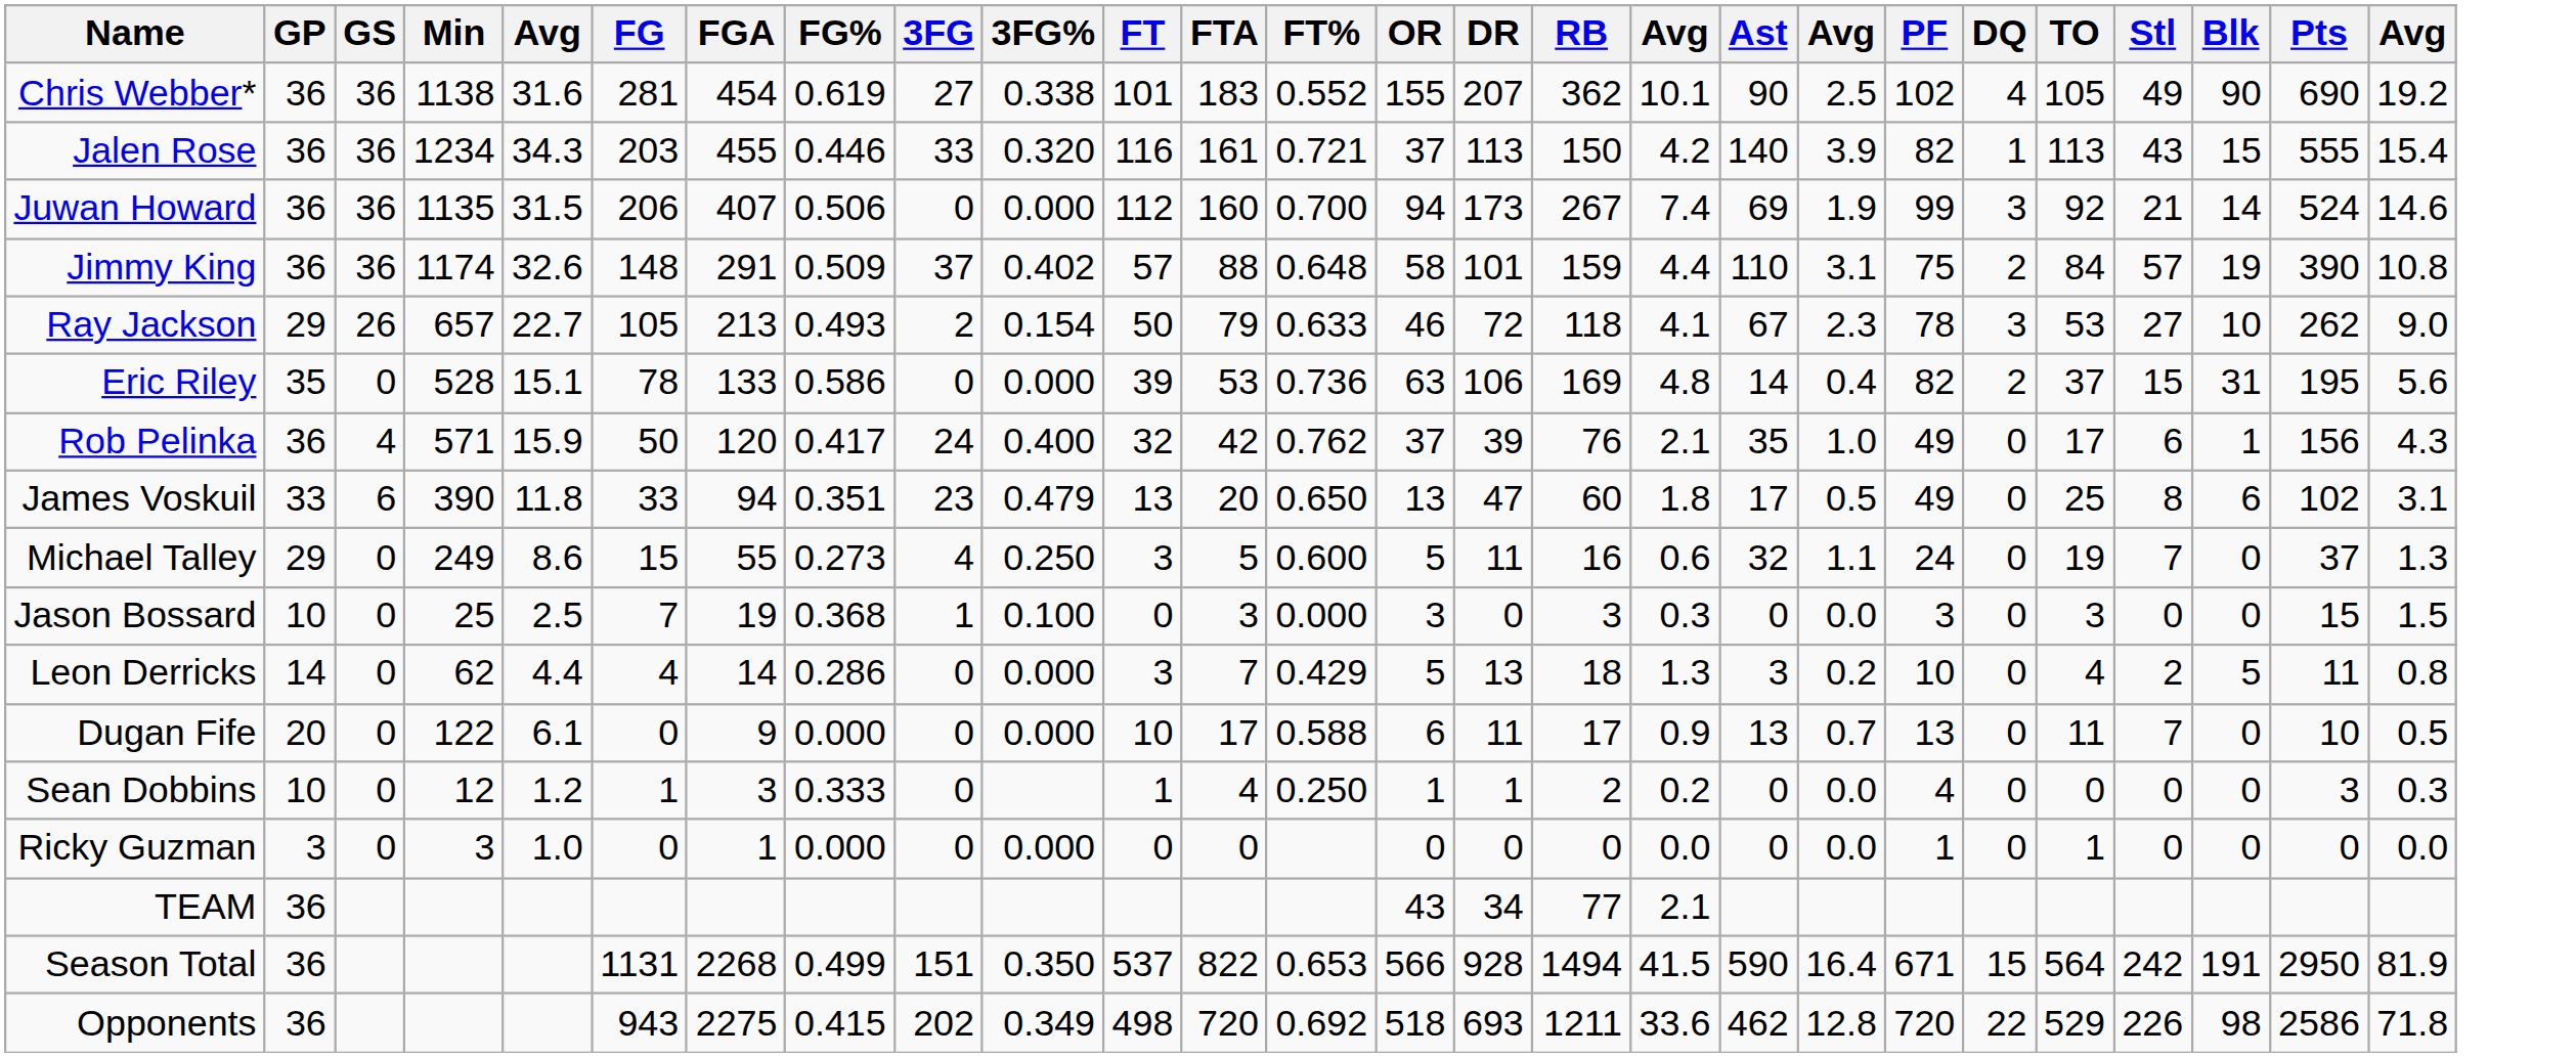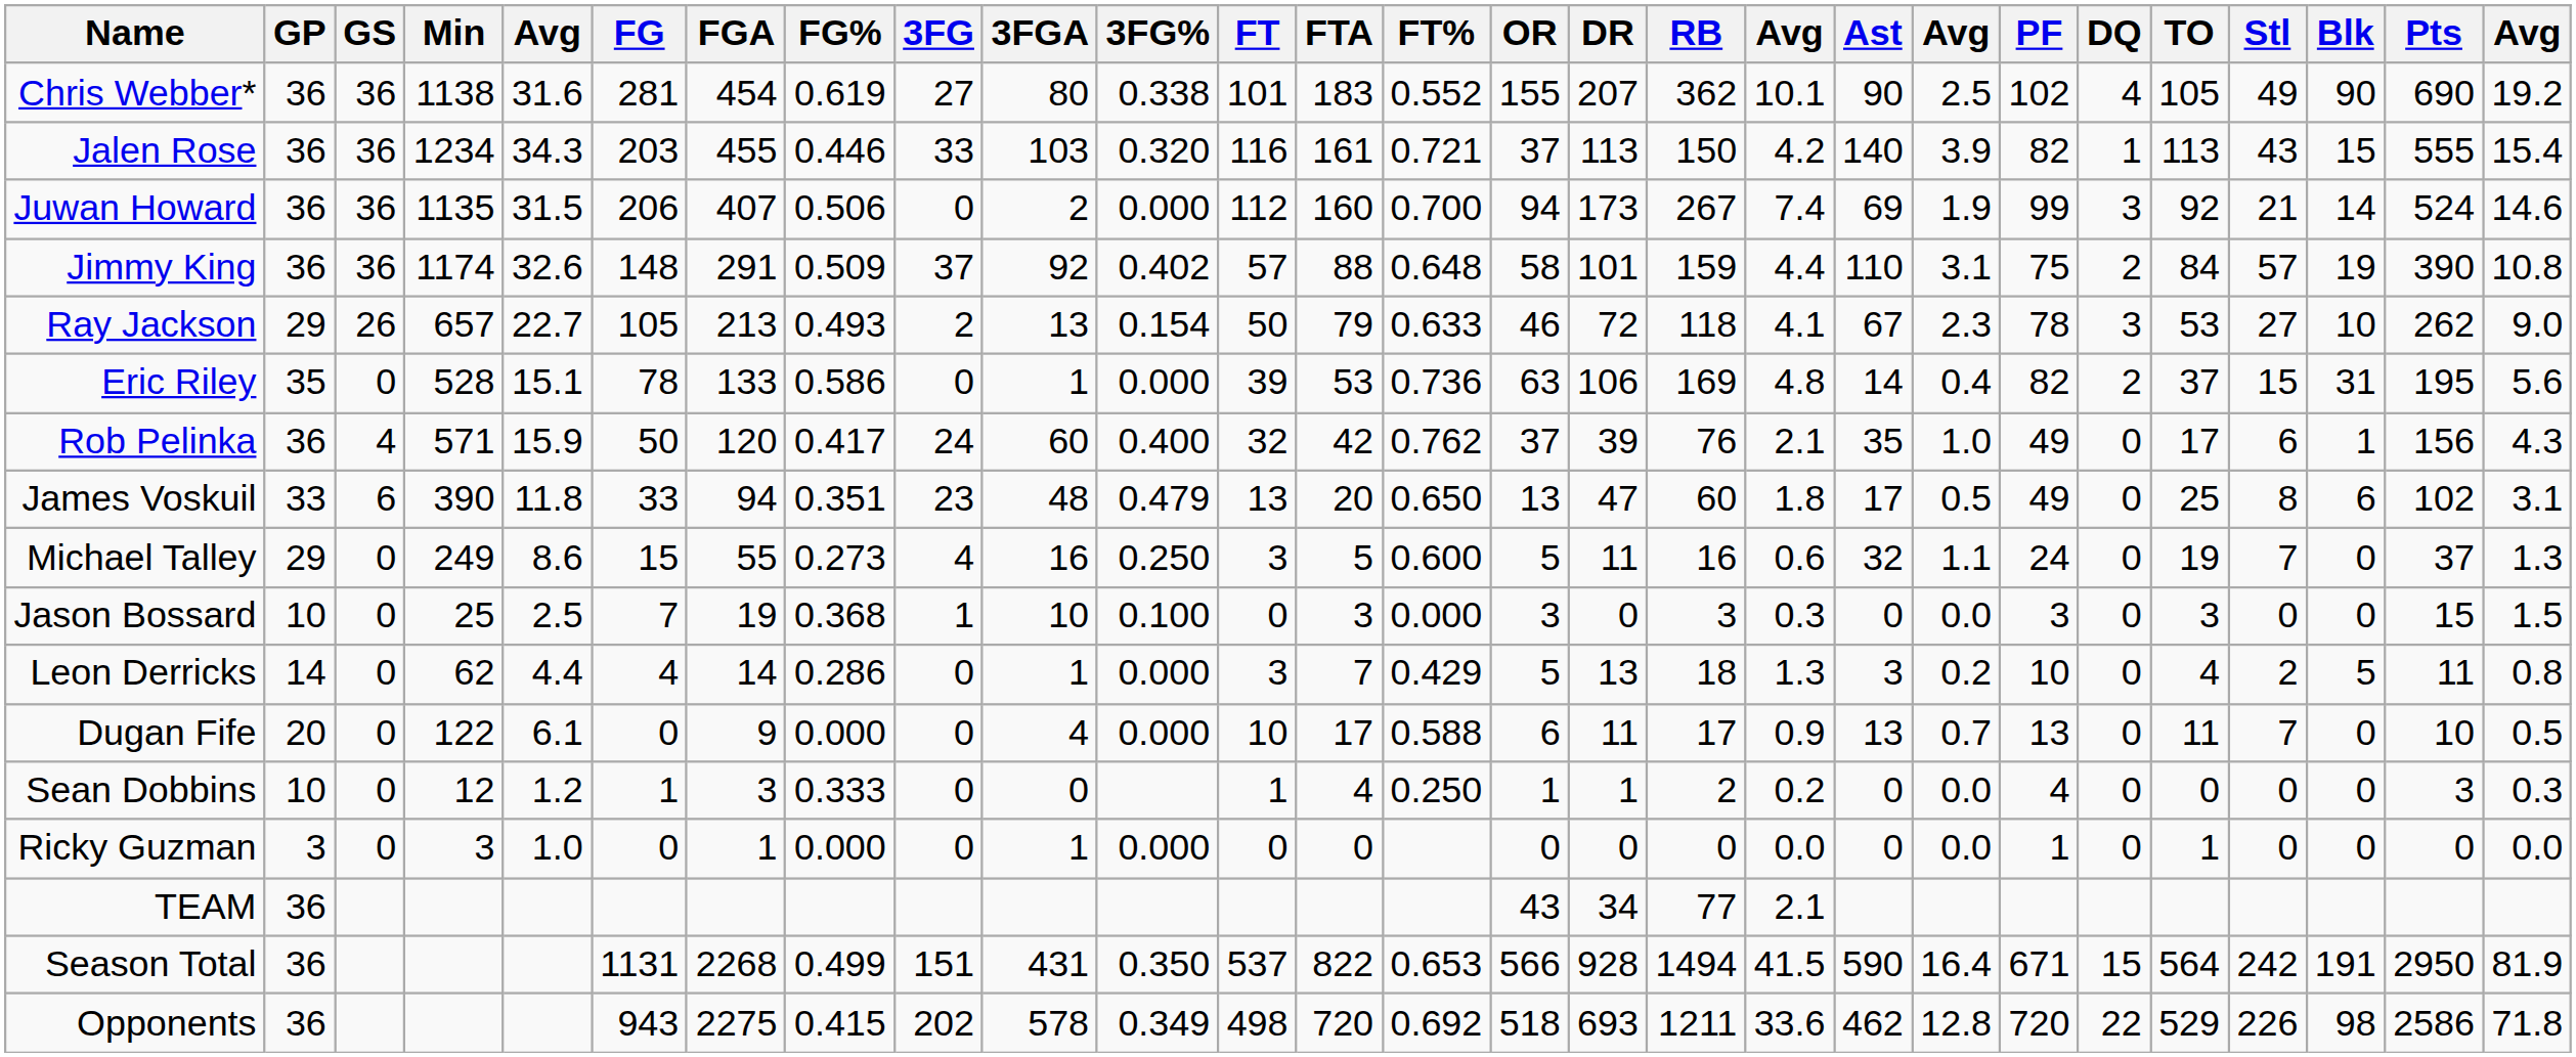 <table class="wikitable sortable" style="text-align:right">
 <tr>
 <th>Name</th>
 <th>GP</th>
 <th>GS</th>
 <th>Min</th>
 <th>Avg</th>
 <th><a href='#'>FG</a></th>
 <th>FGA</th>
 <th>FG%</th>
 <th><a href='#'>3FG</a></th>
+<th>3FGA</th>
 <th>3FG%</th>
 <th><a href='#'>FT</a></th>
 <th>FTA</th>
 <th>FT%</th>
 <th>OR</th>
 <th>DR</th>
 <th><a href='#'>RB</a></th>
 <th>Avg</th>
 <th><a href='#'>Ast</a></th>
 <th>Avg</th>
 <th><a href='#'>PF</a></th>
 <th>DQ</th>
 <th>TO</th>
 <th><a href='#'>Stl</a></th>
 <th><a href='#'>Blk</a></th>
 <th><a href='#'>Pts</a></th>
 <th>Avg</th>
 </tr>
 <tr>
 <td><a href='#'>Chris Webber</a>*</td>
 <td>36</td>
 <td>36</td>
 <td>1138</td>
 <td>31.6</td>
 <td>281</td>
 <td>454</td>
 <td>0.619</td>
 <td>27</td>
+<td>80</td>
 <td>0.338</td>
 <td>101</td>
 <td>183</td>
 <td>0.552</td>
 <td>155</td>
 <td>207</td>
 <td>362</td>
 <td>10.1</td>
 <td>90</td>
 <td>2.5</td>
 <td>102</td>
 <td>4</td>
 <td>105</td>
 <td>49</td>
 <td>90</td>
 <td>690</td>
 <td>19.2</td>
 </tr>
 <tr>
 <td><a href='#'>Jalen Rose</a></td>
 <td>36</td>
 <td>36</td>
 <td>1234</td>
 <td>34.3</td>
 <td>203</td>
 <td>455</td>
 <td>0.446</td>
 <td>33</td>
+<td>103</td>
 <td>0.320</td>
 <td>116</td>
 <td>161</td>
 <td>0.721</td>
 <td>37</td>
 <td>113</td>
 <td>150</td>
 <td>4.2</td>
 <td>140</td>
 <td>3.9</td>
 <td>82</td>
 <td>1</td>
 <td>113</td>
 <td>43</td>
 <td>15</td>
 <td>555</td>
 <td>15.4</td>
 </tr>
 <tr>
 <td><a href='#'>Juwan Howard</a></td>
 <td>36</td>
 <td>36</td>
 <td>1135</td>
 <td>31.5</td>
 <td>206</td>
 <td>407</td>
 <td>0.506</td>
 <td>0</td>
+<td>2</td>
 <td>0.000</td>
 <td>112</td>
 <td>160</td>
 <td>0.700</td>
 <td>94</td>
 <td>173</td>
 <td>267</td>
 <td>7.4</td>
 <td>69</td>
 <td>1.9</td>
 <td>99</td>
 <td>3</td>
 <td>92</td>
 <td>21</td>
 <td>14</td>
 <td>524</td>
 <td>14.6</td>
 </tr>
 <tr>
 <td><a href='#'>Jimmy King</a></td>
 <td>36</td>
 <td>36</td>
 <td>1174</td>
 <td>32.6</td>
 <td>148</td>
 <td>291</td>
 <td>0.509</td>
 <td>37</td>
+<td>92</td>
 <td>0.402</td>
 <td>57</td>
 <td>88</td>
 <td>0.648</td>
 <td>58</td>
 <td>101</td>
 <td>159</td>
 <td>4.4</td>
 <td>110</td>
 <td>3.1</td>
 <td>75</td>
 <td>2</td>
 <td>84</td>
 <td>57</td>
 <td>19</td>
 <td>390</td>
 <td>10.8</td>
 </tr>
 <tr>
 <td><a href='#'>Ray Jackson</a></td>
 <td>29</td>
 <td>26</td>
 <td>657</td>
 <td>22.7</td>
 <td>105</td>
 <td>213</td>
 <td>0.493</td>
 <td>2</td>
+<td>13</td>
 <td>0.154</td>
 <td>50</td>
 <td>79</td>
 <td>0.633</td>
 <td>46</td>
 <td>72</td>
 <td>118</td>
 <td>4.1</td>
 <td>67</td>
 <td>2.3</td>
 <td>78</td>
 <td>3</td>
 <td>53</td>
 <td>27</td>
 <td>10</td>
 <td>262</td>
 <td>9.0</td>
 </tr>
 <tr>
 <td><a href='#'>Eric Riley</a></td>
 <td>35</td>
 <td>0</td>
 <td>528</td>
 <td>15.1</td>
 <td>78</td>
 <td>133</td>
 <td>0.586</td>
 <td>0</td>
+<td>1</td>
 <td>0.000</td>
 <td>39</td>
 <td>53</td>
 <td>0.736</td>
 <td>63</td>
 <td>106</td>
 <td>169</td>
 <td>4.8</td>
 <td>14</td>
 <td>0.4</td>
 <td>82</td>
 <td>2</td>
 <td>37</td>
 <td>15</td>
 <td>31</td>
 <td>195</td>
 <td>5.6</td>
 </tr>
 <tr>
 <td><a href='#'>Rob Pelinka</a></td>
 <td>36</td>
 <td>4</td>
 <td>571</td>
 <td>15.9</td>
 <td>50</td>
 <td>120</td>
 <td>0.417</td>
 <td>24</td>
+<td>60</td>
 <td>0.400</td>
 <td>32</td>
 <td>42</td>
 <td>0.762</td>
 <td>37</td>
 <td>39</td>
 <td>76</td>
 <td>2.1</td>
 <td>35</td>
 <td>1.0</td>
 <td>49</td>
 <td>0</td>
 <td>17</td>
 <td>6</td>
 <td>1</td>
 <td>156</td>
 <td>4.3</td>
 </tr>
 <tr>
 <td>James Voskuil</td>
 <td>33</td>
 <td>6</td>
 <td>390</td>
 <td>11.8</td>
 <td>33</td>
 <td>94</td>
 <td>0.351</td>
 <td>23</td>
+<td>48</td>
 <td>0.479</td>
 <td>13</td>
 <td>20</td>
 <td>0.650</td>
 <td>13</td>
 <td>47</td>
 <td>60</td>
 <td>1.8</td>
 <td>17</td>
 <td>0.5</td>
 <td>49</td>
 <td>0</td>
 <td>25</td>
 <td>8</td>
 <td>6</td>
 <td>102</td>
 <td>3.1</td>
 </tr>
 <tr>
 <td>Michael Talley</td>
 <td>29</td>
 <td>0</td>
 <td>249</td>
 <td>8.6</td>
 <td>15</td>
 <td>55</td>
 <td>0.273</td>
 <td>4</td>
+<td>16</td>
 <td>0.250</td>
 <td>3</td>
 <td>5</td>
 <td>0.600</td>
 <td>5</td>
 <td>11</td>
 <td>16</td>
 <td>0.6</td>
 <td>32</td>
 <td>1.1</td>
 <td>24</td>
 <td>0</td>
 <td>19</td>
 <td>7</td>
 <td>0</td>
 <td>37</td>
 <td>1.3</td>
 </tr>
 <tr>
 <td>Jason Bossard</td>
 <td>10</td>
 <td>0</td>
 <td>25</td>
 <td>2.5</td>
 <td>7</td>
 <td>19</td>
 <td>0.368</td>
 <td>1</td>
+<td>10</td>
 <td>0.100</td>
 <td>0</td>
 <td>3</td>
 <td>0.000</td>
 <td>3</td>
 <td>0</td>
 <td>3</td>
 <td>0.3</td>
 <td>0</td>
 <td>0.0</td>
 <td>3</td>
 <td>0</td>
 <td>3</td>
 <td>0</td>
 <td>0</td>
 <td>15</td>
 <td>1.5</td>
 </tr>
 <tr>
 <td>Leon Derricks</td>
 <td>14</td>
 <td>0</td>
 <td>62</td>
 <td>4.4</td>
 <td>4</td>
 <td>14</td>
 <td>0.286</td>
 <td>0</td>
+<td>1</td>
 <td>0.000</td>
 <td>3</td>
 <td>7</td>
 <td>0.429</td>
 <td>5</td>
 <td>13</td>
 <td>18</td>
 <td>1.3</td>
 <td>3</td>
 <td>0.2</td>
 <td>10</td>
 <td>0</td>
 <td>4</td>
 <td>2</td>
 <td>5</td>
 <td>11</td>
 <td>0.8</td>
 </tr>
 <tr>
 <td>Dugan Fife</td>
 <td>20</td>
 <td>0</td>
 <td>122</td>
 <td>6.1</td>
 <td>0</td>
 <td>9</td>
 <td>0.000</td>
 <td>0</td>
+<td>4</td>
 <td>0.000</td>
 <td>10</td>
 <td>17</td>
 <td>0.588</td>
 <td>6</td>
 <td>11</td>
 <td>17</td>
 <td>0.9</td>
 <td>13</td>
 <td>0.7</td>
 <td>13</td>
 <td>0</td>
 <td>11</td>
 <td>7</td>
 <td>0</td>
 <td>10</td>
 <td>0.5</td>
 </tr>
 <tr>
 <td>Sean Dobbins</td>
 <td>10</td>
 <td>0</td>
 <td>12</td>
 <td>1.2</td>
 <td>1</td>
 <td>3</td>
 <td>0.333</td>
+<td>0</td>
 <td>0</td>
 <td></td>
 <td>1</td>
 <td>4</td>
 <td>0.250</td>
 <td>1</td>
 <td>1</td>
 <td>2</td>
 <td>0.2</td>
 <td>0</td>
 <td>0.0</td>
 <td>4</td>
 <td>0</td>
 <td>0</td>
 <td>0</td>
 <td>0</td>
 <td>3</td>
 <td>0.3</td>
 </tr>
 <tr>
 <td>Ricky Guzman</td>
 <td>3</td>
 <td>0</td>
 <td>3</td>
 <td>1.0</td>
 <td>0</td>
 <td>1</td>
 <td>0.000</td>
 <td>0</td>
+<td>1</td>
 <td>0.000</td>
 <td>0</td>
 <td>0</td>
 <td></td>
 <td>0</td>
 <td>0</td>
 <td>0</td>
 <td>0.0</td>
 <td>0</td>
 <td>0.0</td>
 <td>1</td>
 <td>0</td>
 <td>1</td>
 <td>0</td>
 <td>0</td>
 <td>0</td>
 <td>0.0</td>
 </tr>
 <tr>
 <td>TEAM</td>
 <td>36</td>
+<td></td>
 <td></td>
 <td></td>
 <td></td>
 <td></td>
 <td></td>
 <td></td>
 <td></td>
 <td></td>
 <td></td>
 <td></td>
 <td></td>
 <td>43</td>
 <td>34</td>
 <td>77</td>
 <td>2.1</td>
 <td></td>
 <td></td>
 <td></td>
 <td></td>
 <td></td>
 <td></td>
 <td></td>
 <td></td>
 <td></td>
 </tr>
 <tr>
 <td>Season Total</td>
 <td>36</td>
 <td></td>
 <td></td>
 <td></td>
 <td>1131</td>
 <td>2268</td>
 <td>0.499</td>
 <td>151</td>
+<td>431</td>
 <td>0.350</td>
 <td>537</td>
 <td>822</td>
 <td>0.653</td>
 <td>566</td>
 <td>928</td>
 <td>1494</td>
 <td>41.5</td>
 <td>590</td>
 <td>16.4</td>
 <td>671</td>
 <td>15</td>
 <td>564</td>
 <td>242</td>
 <td>191</td>
 <td>2950</td>
 <td>81.9</td>
 </tr>
 <tr>
 <td>Opponents</td>
 <td>36</td>
 <td></td>
 <td></td>
 <td></td>
 <td>943</td>
 <td>2275</td>
 <td>0.415</td>
 <td>202</td>
+<td>578</td>
 <td>0.349</td>
 <td>498</td>
 <td>720</td>
 <td>0.692</td>
 <td>518</td>
 <td>693</td>
 <td>1211</td>
 <td>33.6</td>
 <td>462</td>
 <td>12.8</td>
 <td>720</td>
 <td>22</td>
 <td>529</td>
 <td>226</td>
 <td>98</td>
 <td>2586</td>
 <td>71.8</td>
 </tr>
 </table>
